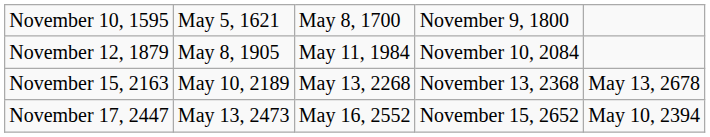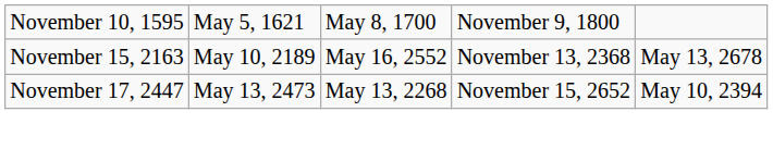 <table class="wikitable">
 <tr>
 <td>November 10, 1595</td>
 <td>May 5, 1621</td>
 <td>May 8, 1700</td>
 <td>November 9, 1800</td>
 <td></td>
 </tr>
 <tr>
-<td>November 12, 1879</td>
-<td>May 8, 1905</td>
-<td>May 11, 1984</td>
-<td>November 10, 2084</td>
-<td></td>
-</tr>
-<tr>
 <td>November 15, 2163</td>
 <td>May 10, 2189</td>
-<td>May 13, 2268</td>
+<td>May 16, 2552</td>
 <td>November 13, 2368</td>
 <td>May 13, 2678</td>
 </tr>
 <tr>
 <td>November 17, 2447</td>
 <td>May 13, 2473</td>
-<td>May 16, 2552</td>
+<td>May 13, 2268</td>
 <td>November 15, 2652</td>
 <td>May 10, 2394</td>
 </tr>
 </table>
